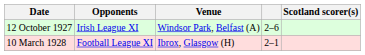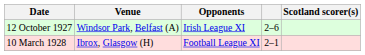 <table class="wikitable">
 <tr>
 <th>Date</th>
+<th>Venue</th>
 <th>Opponents</th>
-<th>Venue</th>
 <th></th>
 <th>Scotland scorer(s)</th>
 </tr>
 <tr bgcolor=#ddffdd>
 <td>12 October 1927</td>
+<td><a href='#'>Windsor Park</a>, <a href='#'>Belfast</a> (A)</td>
 <td> <a href='#'>Irish League XI</a></td>
-<td><a href='#'>Windsor Park</a>, <a href='#'>Belfast</a> (A)</td>
 <td align=center>2–6</td>
 <td></td>
 </tr>
 <tr bgcolor=#ffdddd>
 <td>10 March 1928</td>
+<td><a href='#'>Ibrox</a>, <a href='#'>Glasgow</a> (H)</td>
 <td> <a href='#'>Football League XI</a></td>
-<td><a href='#'>Ibrox</a>, <a href='#'>Glasgow</a> (H)</td>
 <td align=center>2–1</td>
 <td></td>
 </tr>
 </table>
